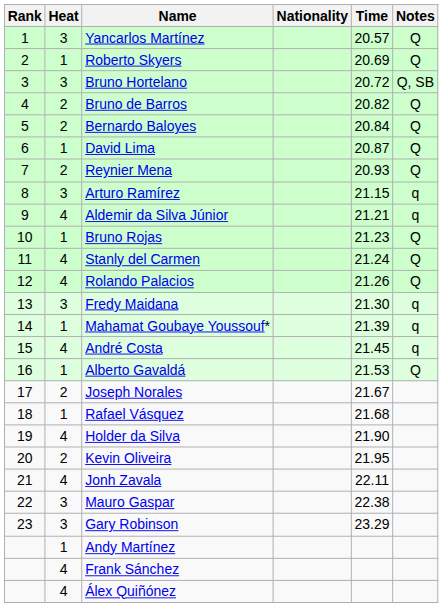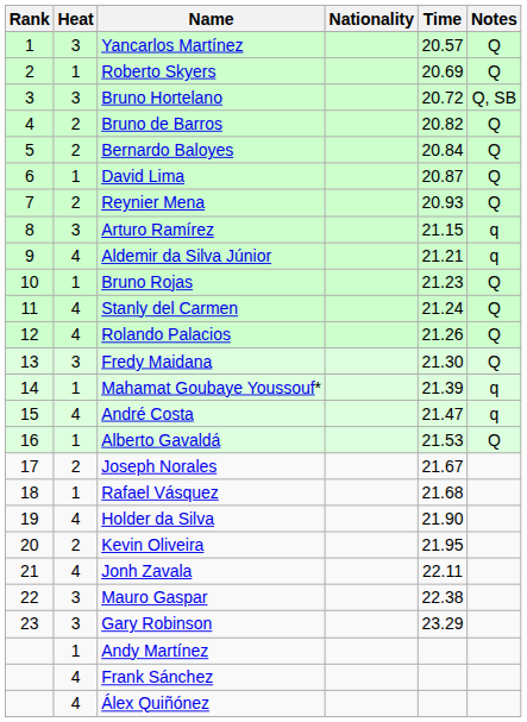 <table class="wikitable sortable" style="text-align:center;font-size:95%">
 <tr>
 <th>Rank</th>
 <th>Heat</th>
 <th>Name</th>
 <th>Nationality</th>
 <th>Time</th>
 <th>Notes</th>
 </tr>
 <tr bgcolor=ccffcc>
 <td>1</td>
 <td>3</td>
 <td align=left><a href='#'>Yancarlos Martínez</a></td>
 <td align=left></td>
 <td>20.57</td>
 <td>Q</td>
 </tr>
 <tr bgcolor=ccffcc>
 <td>2</td>
 <td>1</td>
 <td align=left><a href='#'>Roberto Skyers</a></td>
 <td align=left></td>
 <td>20.69</td>
 <td>Q</td>
 </tr>
 <tr bgcolor=ccffcc>
 <td>3</td>
 <td>3</td>
 <td align=left><a href='#'>Bruno Hortelano</a></td>
 <td align=left></td>
 <td>20.72</td>
 <td>Q, SB</td>
 </tr>
 <tr bgcolor=ccffcc>
 <td>4</td>
 <td>2</td>
 <td align=left><a href='#'>Bruno de Barros</a></td>
 <td align=left></td>
 <td>20.82</td>
 <td>Q</td>
 </tr>
 <tr bgcolor=ccffcc>
 <td>5</td>
 <td>2</td>
 <td align=left><a href='#'>Bernardo Baloyes</a></td>
 <td align=left></td>
 <td>20.84</td>
 <td>Q</td>
 </tr>
 <tr bgcolor=ccffcc>
 <td>6</td>
 <td>1</td>
 <td align=left><a href='#'>David Lima</a></td>
 <td align=left></td>
 <td>20.87</td>
 <td>Q</td>
 </tr>
 <tr bgcolor=ccffcc>
 <td>7</td>
 <td>2</td>
 <td align=left><a href='#'>Reynier Mena</a></td>
 <td align=left></td>
 <td>20.93</td>
 <td>Q</td>
 </tr>
 <tr bgcolor=ccffcc>
 <td>8</td>
 <td>3</td>
 <td align=left><a href='#'>Arturo Ramírez</a></td>
 <td align=left></td>
 <td>21.15</td>
 <td>q</td>
 </tr>
 <tr bgcolor=ccffcc>
 <td>9</td>
 <td>4</td>
 <td align=left><a href='#'>Aldemir da Silva Júnior</a></td>
 <td align=left></td>
 <td>21.21</td>
 <td>q</td>
 </tr>
 <tr bgcolor=ccffcc>
 <td>10</td>
 <td>1</td>
 <td align=left><a href='#'>Bruno Rojas</a></td>
 <td align=left></td>
 <td>21.23</td>
 <td>Q</td>
 </tr>
 <tr bgcolor=ccffcc>
 <td>11</td>
 <td>4</td>
 <td align=left><a href='#'>Stanly del Carmen</a></td>
 <td align=left></td>
 <td>21.24</td>
 <td>Q</td>
 </tr>
 <tr bgcolor=ccffcc>
 <td>12</td>
 <td>4</td>
 <td align=left><a href='#'>Rolando Palacios</a></td>
 <td align=left></td>
 <td>21.26</td>
 <td>Q</td>
 </tr>
 <tr bgcolor=ddffdd>
 <td>13</td>
 <td>3</td>
 <td align=left><a href='#'>Fredy Maidana</a></td>
 <td align=left></td>
 <td>21.30</td>
-<td>q</td>
+<td>Q</td>
 </tr>
 <tr bgcolor=ddffdd>
 <td>14</td>
 <td>1</td>
 <td align=left><a href='#'>Mahamat Goubaye Youssouf</a>*</td>
 <td align=left></td>
 <td>21.39</td>
 <td>q</td>
 </tr>
 <tr bgcolor=ddffdd>
 <td>15</td>
 <td>4</td>
 <td align=left><a href='#'>André Costa</a></td>
 <td align=left></td>
-<td>21.45</td>
+<td>21.47</td>
 <td>q</td>
 </tr>
 <tr bgcolor=ddffdd>
 <td>16</td>
 <td>1</td>
 <td align=left><a href='#'>Alberto Gavaldá</a></td>
 <td align=left></td>
 <td>21.53</td>
 <td>Q</td>
 </tr>
 <tr>
 <td>17</td>
 <td>2</td>
 <td align=left><a href='#'>Joseph Norales</a></td>
 <td align=left></td>
 <td>21.67</td>
 <td></td>
 </tr>
 <tr>
 <td>18</td>
 <td>1</td>
 <td align=left><a href='#'>Rafael Vásquez</a></td>
 <td align=left></td>
 <td>21.68</td>
 <td></td>
 </tr>
 <tr>
 <td>19</td>
 <td>4</td>
 <td align=left><a href='#'>Holder da Silva</a></td>
 <td align=left></td>
 <td>21.90</td>
 <td></td>
 </tr>
 <tr>
 <td>20</td>
 <td>2</td>
 <td align=left><a href='#'>Kevin Oliveira</a></td>
 <td align=left></td>
 <td>21.95</td>
 <td></td>
 </tr>
 <tr>
 <td>21</td>
 <td>4</td>
 <td align=left><a href='#'>Jonh Zavala</a></td>
 <td align=left></td>
 <td>22.11</td>
 <td></td>
 </tr>
 <tr>
 <td>22</td>
 <td>3</td>
 <td align=left><a href='#'>Mauro Gaspar</a></td>
 <td align=left></td>
 <td>22.38</td>
 <td></td>
 </tr>
 <tr>
 <td>23</td>
 <td>3</td>
 <td align=left><a href='#'>Gary Robinson</a></td>
 <td align=left></td>
 <td>23.29</td>
 <td></td>
 </tr>
 <tr>
 <td></td>
 <td>1</td>
 <td align=left><a href='#'>Andy Martínez</a></td>
 <td align=left></td>
 <td></td>
 <td></td>
 </tr>
 <tr>
 <td></td>
 <td>4</td>
 <td align=left><a href='#'>Frank Sánchez</a></td>
 <td align=left></td>
 <td></td>
 <td></td>
 </tr>
 <tr>
 <td></td>
 <td>4</td>
 <td align=left><a href='#'>Álex Quiñónez</a></td>
 <td align=left></td>
 <td></td>
 <td></td>
 </tr>
 </table>
